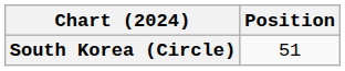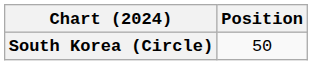 <table class="wikitable plainrowheaders" style="text-align:center">
 <tr>
 <th scope="col">Chart (2024)</th>
 <th scope="col">Position</th>
 </tr>
 <tr>
 <th scope="row">South Korea (Circle)</th>
-<td>51</td>
+<td>50</td>
 </tr>
 </table>
